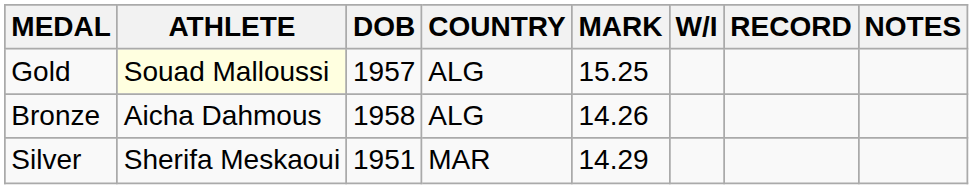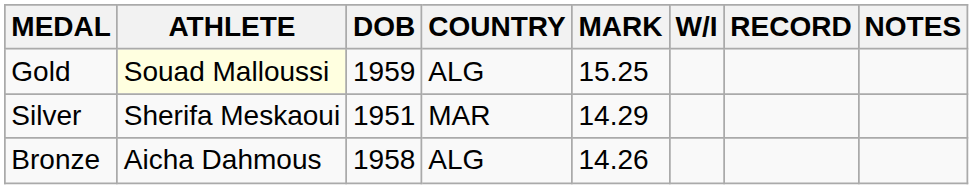 <table class="wikitable">
 <tr>
 <th>MEDAL</th>
 <th>ATHLETE</th>
 <th>DOB</th>
 <th>COUNTRY</th>
 <th>MARK</th>
 <th>W/I</th>
 <th>RECORD</th>
 <th>NOTES</th>
 </tr>
 <tr>
 <td>Gold</td>
 <td style="background: lightyellow;">Souad Malloussi</td>
-<td>1957</td>
+<td>1959</td>
 <td>ALG</td>
 <td>15.25</td>
+<td></td>
+<td></td>
+<td></td>
+</tr>
+<tr>
+<td>Silver</td>
+<td>Sherifa Meskaoui</td>
+<td>1951</td>
+<td>MAR</td>
+<td>14.29</td>
 <td></td>
 <td></td>
 <td></td>
 </tr>
 <tr>
 <td>Bronze</td>
 <td>Aicha Dahmous</td>
 <td>1958</td>
 <td>ALG</td>
 <td>14.26</td>
 <td></td>
 <td></td>
 <td></td>
 </tr>
-<tr>
-<td>Silver</td>
-<td>Sherifa Meskaoui</td>
-<td>1951</td>
-<td>MAR</td>
-<td>14.29</td>
-<td></td>
-<td></td>
-<td></td>
-</tr>
 </table>
